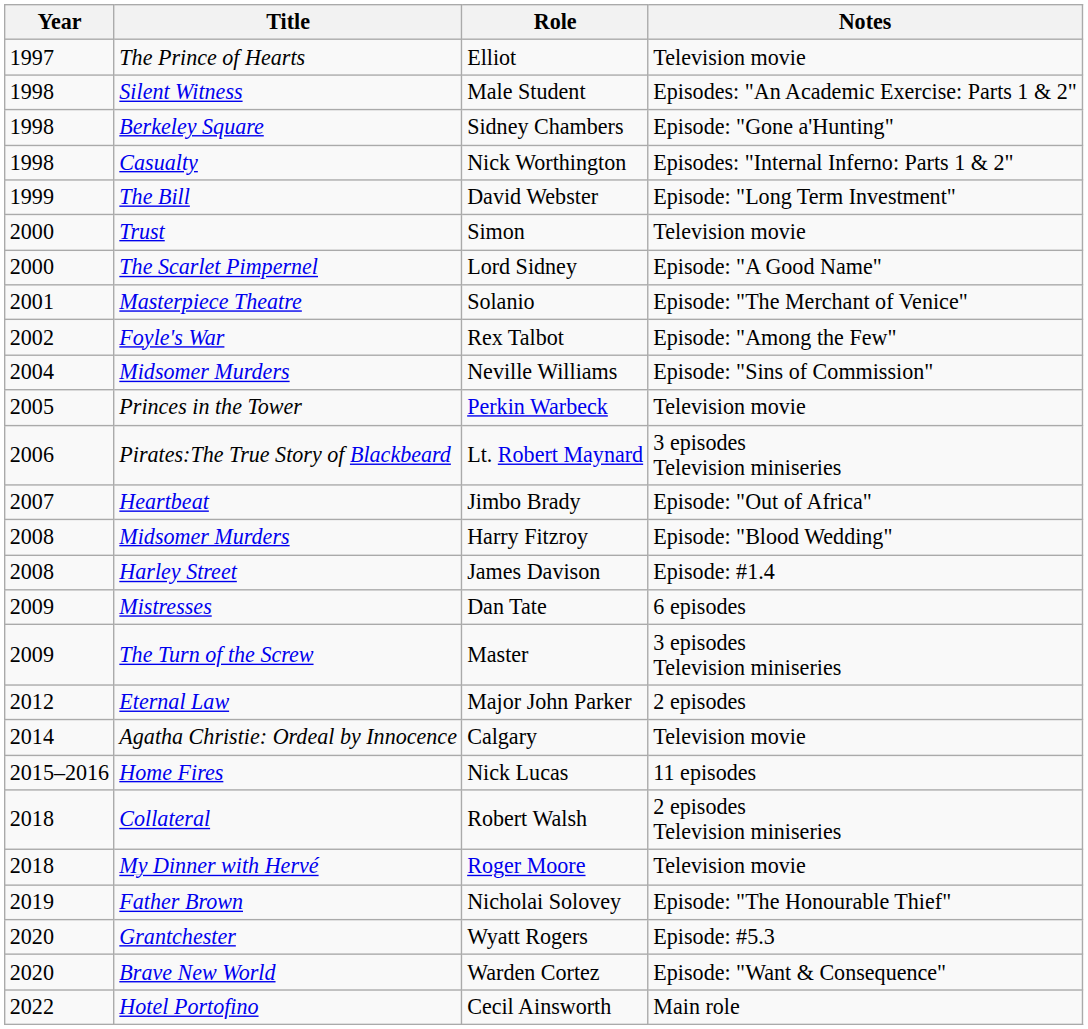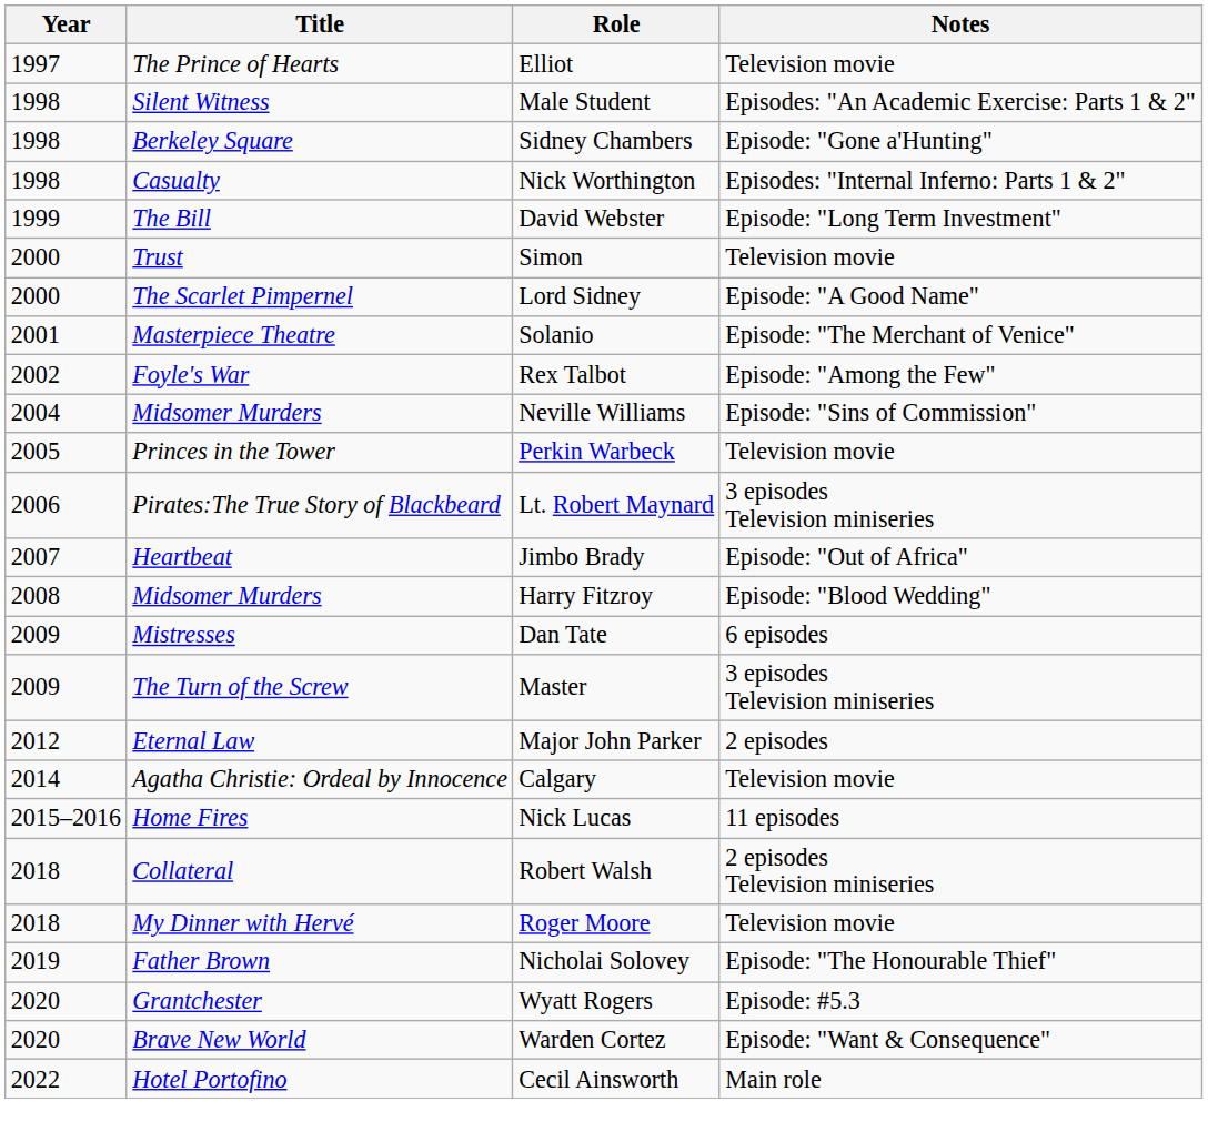 <table class="wikitable sortable">
 <tr>
 <th>Year</th>
 <th>Title</th>
 <th>Role</th>
 <th>Notes</th>
 </tr>
 <tr>
 <td>1997</td>
 <td><em>The Prince of Hearts</em></td>
 <td>Elliot</td>
 <td>Television movie</td>
 </tr>
 <tr>
 <td>1998</td>
 <td><em><a href='#'>Silent Witness</a></em></td>
 <td>Male Student</td>
 <td>Episodes: "An Academic Exercise: Parts 1 & 2"</td>
 </tr>
 <tr>
 <td>1998</td>
 <td><em><a href='#'>Berkeley Square</a></em></td>
 <td>Sidney Chambers</td>
 <td>Episode: "Gone a'Hunting"</td>
 </tr>
 <tr>
 <td>1998</td>
 <td><em><a href='#'>Casualty</a></em></td>
 <td>Nick Worthington</td>
 <td>Episodes: "Internal Inferno: Parts 1 & 2"</td>
 </tr>
 <tr>
 <td>1999</td>
 <td><em><a href='#'>The Bill</a></em></td>
 <td>David Webster</td>
 <td>Episode: "Long Term Investment"</td>
 </tr>
 <tr>
 <td>2000</td>
 <td><em><a href='#'>Trust</a></em></td>
 <td>Simon</td>
 <td>Television movie</td>
 </tr>
 <tr>
 <td>2000</td>
 <td><em><a href='#'>The Scarlet Pimpernel</a></em></td>
 <td>Lord Sidney</td>
 <td>Episode: "A Good Name"</td>
 </tr>
 <tr>
 <td>2001</td>
 <td><em><a href='#'>Masterpiece Theatre</a></em></td>
 <td>Solanio</td>
 <td>Episode: "The Merchant of Venice"</td>
 </tr>
 <tr>
 <td>2002</td>
 <td><em><a href='#'>Foyle's War</a></em></td>
 <td>Rex Talbot</td>
 <td>Episode: "Among the Few"</td>
 </tr>
 <tr>
 <td>2004</td>
 <td><em><a href='#'>Midsomer Murders</a></em></td>
 <td>Neville Williams</td>
 <td>Episode: "Sins of Commission"</td>
 </tr>
 <tr>
 <td>2005</td>
 <td><em>Princes in the Tower</em></td>
 <td><a href='#'>Perkin Warbeck</a></td>
 <td>Television movie</td>
 </tr>
 <tr>
 <td>2006</td>
 <td><em>Pirates:The True Story of <a href='#'>Blackbeard</a></em></td>
 <td>Lt. <a href='#'>Robert Maynard</a></td>
 <td>3 episodes<br>Television miniseries</td>
 </tr>
 <tr>
 <td>2007</td>
 <td><em><a href='#'>Heartbeat</a></em></td>
 <td>Jimbo Brady</td>
 <td>Episode: "Out of Africa"</td>
 </tr>
 <tr>
 <td>2008</td>
 <td><em><a href='#'>Midsomer Murders</a></em></td>
 <td>Harry Fitzroy</td>
 <td>Episode: "Blood Wedding"</td>
 </tr>
 <tr>
-<td>2008</td>
-<td><em><a href='#'>Harley Street</a></em></td>
-<td>James Davison</td>
-<td>Episode: #1.4</td>
-</tr>
-<tr>
 <td>2009</td>
 <td><em><a href='#'>Mistresses</a></em></td>
 <td>Dan Tate</td>
 <td>6 episodes</td>
 </tr>
 <tr>
 <td>2009</td>
 <td><em><a href='#'>The Turn of the Screw</a></em></td>
 <td>Master</td>
 <td>3 episodes<br>Television miniseries</td>
 </tr>
 <tr>
 <td>2012</td>
 <td><em><a href='#'>Eternal Law</a></em></td>
 <td>Major John Parker</td>
 <td>2 episodes</td>
 </tr>
 <tr>
 <td>2014</td>
 <td><em>Agatha Christie: Ordeal by Innocence</em></td>
 <td>Calgary</td>
 <td>Television movie</td>
 </tr>
 <tr>
 <td>2015–2016</td>
 <td><em><a href='#'>Home Fires</a></em></td>
 <td>Nick Lucas</td>
 <td>11 episodes</td>
 </tr>
 <tr>
 <td>2018</td>
 <td><em><a href='#'>Collateral</a></em></td>
 <td>Robert Walsh</td>
 <td>2 episodes<br>Television miniseries</td>
 </tr>
 <tr>
 <td>2018</td>
 <td><em><a href='#'>My Dinner with Hervé</a></em></td>
 <td><a href='#'>Roger Moore</a></td>
 <td>Television movie</td>
 </tr>
 <tr>
 <td>2019</td>
 <td><em><a href='#'>Father Brown</a></em></td>
 <td>Nicholai Solovey</td>
 <td>Episode: "The Honourable Thief"</td>
 </tr>
 <tr>
 <td>2020</td>
 <td><em><a href='#'>Grantchester</a></em></td>
 <td>Wyatt Rogers</td>
 <td>Episode: #5.3</td>
 </tr>
 <tr>
 <td>2020</td>
 <td><em><a href='#'>Brave New World</a></em></td>
 <td>Warden Cortez</td>
 <td>Episode: "Want & Consequence"</td>
 </tr>
 <tr>
 <td>2022</td>
 <td><em><a href='#'>Hotel Portofino</a></em></td>
 <td>Cecil Ainsworth</td>
 <td>Main role</td>
 </tr>
 <tr>
 </tr>
 </table>
